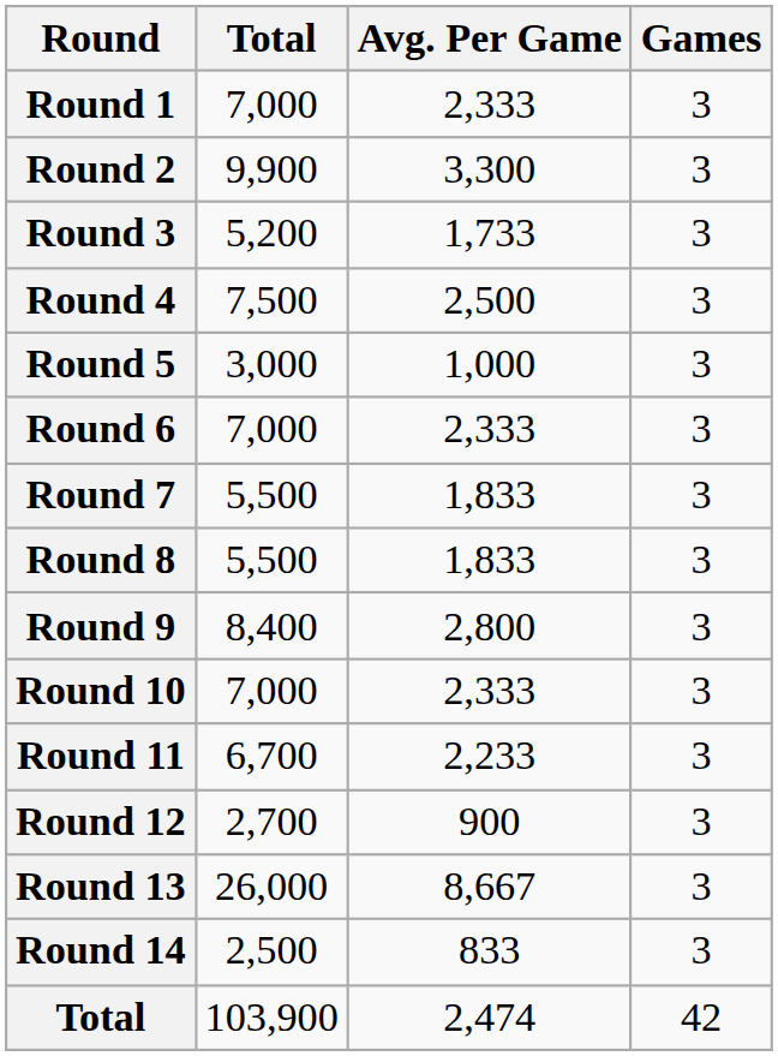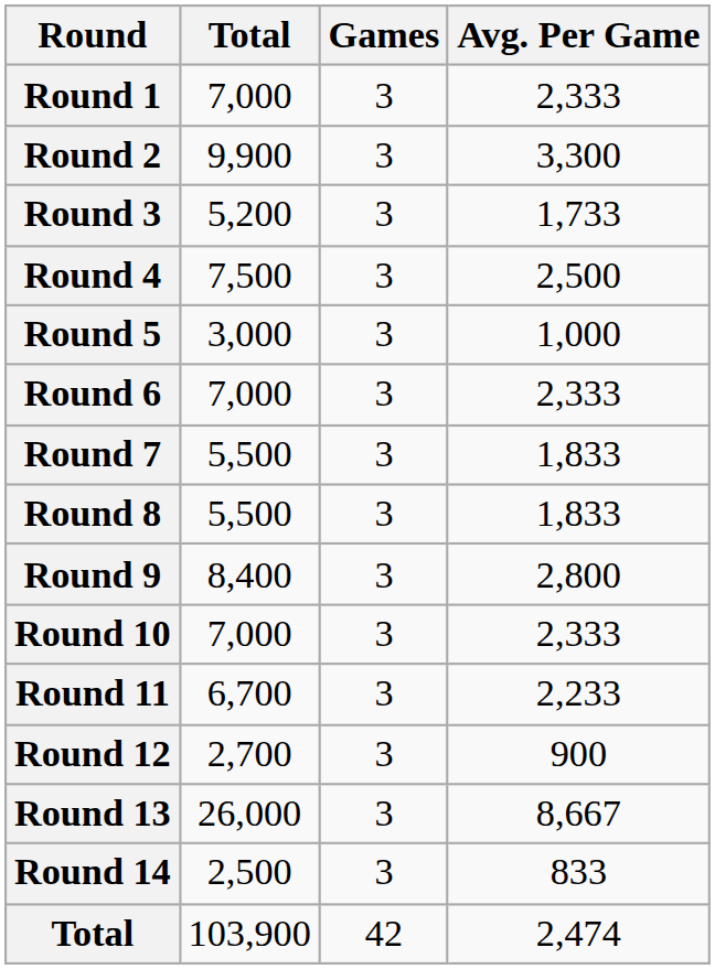 <table class="wikitable plainrowheaders sortable" style="text-align:center;">
 <tr>
 <th>Round</th>
 <th>Total</th>
+<th>Games</th>
 <th>Avg. Per Game</th>
-<th>Games</th>
 </tr>
 <tr>
 <th scope='row'>Round 1</th>
 <td>7,000</td>
+<td>3</td>
 <td>2,333</td>
-<td>3</td>
 </tr>
 <tr>
 <th scope='row'>Round 2</th>
 <td>9,900</td>
+<td>3</td>
 <td>3,300</td>
-<td>3</td>
 </tr>
 <tr>
 <th scope='row'>Round 3</th>
 <td>5,200</td>
+<td>3</td>
 <td>1,733</td>
-<td>3</td>
 </tr>
 <tr>
 <th scope='row'>Round 4</th>
 <td>7,500</td>
+<td>3</td>
 <td>2,500</td>
-<td>3</td>
 </tr>
 <tr>
 <th scope='row'>Round 5</th>
 <td>3,000</td>
+<td>3</td>
 <td>1,000</td>
-<td>3</td>
 </tr>
 <tr>
 <th scope='row'>Round 6</th>
 <td>7,000</td>
+<td>3</td>
 <td>2,333</td>
-<td>3</td>
 </tr>
 <tr>
 <th scope='row'>Round 7</th>
 <td>5,500</td>
+<td>3</td>
 <td>1,833</td>
-<td>3</td>
 </tr>
 <tr>
 <th scope='row'>Round 8</th>
 <td>5,500</td>
+<td>3</td>
 <td>1,833</td>
-<td>3</td>
 </tr>
 <tr>
 <th scope='row'>Round 9</th>
 <td>8,400</td>
+<td>3</td>
 <td>2,800</td>
-<td>3</td>
 </tr>
 <tr>
 <th scope='row'>Round 10</th>
 <td>7,000</td>
+<td>3</td>
 <td>2,333</td>
-<td>3</td>
 </tr>
 <tr>
 <th scope='row'>Round 11</th>
 <td>6,700</td>
+<td>3</td>
 <td>2,233</td>
-<td>3</td>
 </tr>
 <tr>
 <th scope='row'>Round 12</th>
 <td>2,700</td>
+<td>3</td>
 <td>900</td>
-<td>3</td>
 </tr>
 <tr>
 <th scope='row'>Round 13</th>
 <td>26,000</td>
+<td>3</td>
 <td>8,667</td>
-<td>3</td>
 </tr>
 <tr>
 <th scope='row'>Round 14</th>
 <td>2,500</td>
+<td>3</td>
 <td>833</td>
-<td>3</td>
 </tr>
 <tr>
 <th scope='row'>Total</th>
 <td>103,900</td>
+<td>42</td>
 <td>2,474</td>
-<td>42</td>
 </tr>
 </table>
